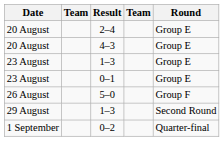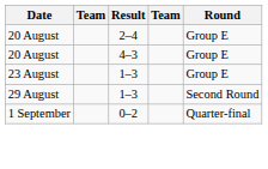 <table class="wikitable" style="text-align: left;">
 <tr>
 <th>Date</th>
 <th>Team</th>
 <th>Result</th>
 <th>Team</th>
 <th>Round</th>
 </tr>
 <tr>
 <td>20 August</td>
 <td></td>
 <td style="text-align:center;">2–4</td>
 <td></td>
 <td>Group E</td>
 </tr>
 <tr>
 <td>20 August</td>
 <td></td>
 <td style="text-align:center;">4–3</td>
 <td></td>
 <td>Group E</td>
 </tr>
 <tr>
 <td>23 August</td>
 <td></td>
 <td style="text-align:center;">1–3</td>
 <td></td>
 <td>Group E</td>
 </tr>
 <tr>
-<td>23 August</td>
-<td></td>
-<td style="text-align:center;">0–1</td>
-<td></td>
-<td>Group E</td>
-</tr>
-<tr>
-<td>26 August</td>
-<td></td>
-<td style="text-align:center;">5–0</td>
-<td></td>
-<td>Group F</td>
-</tr>
-<tr>
 <td>29 August</td>
 <td></td>
 <td style="text-align:center;">1–3</td>
 <td></td>
 <td>Second Round</td>
 </tr>
 <tr>
 <td>1 September</td>
 <td></td>
 <td style="text-align:center;">0–2</td>
 <td></td>
 <td>Quarter-final</td>
 </tr>
 </table>
